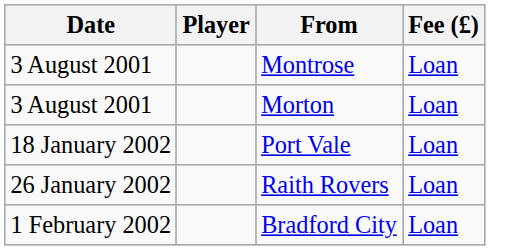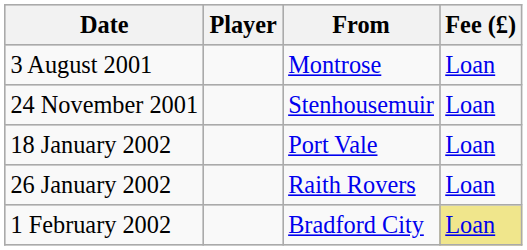 <table class="wikitable sortable" style="font-size:95%">
 <tr>
 <th>Date</th>
 <th>Player</th>
 <th>From</th>
 <th>Fee (£)</th>
 </tr>
 <tr>
 <td>3 August 2001</td>
 <td> </td>
 <td><a href='#'>Montrose</a></td>
 <td><a href='#'>Loan</a></td>
 </tr>
 <tr>
-<td>3 August 2001</td>
+<td>24 November 2001</td>
 <td> </td>
-<td><a href='#'>Morton</a></td>
+<td><a href='#'>Stenhousemuir</a></td>
 <td><a href='#'>Loan</a></td>
 </tr>
 <tr>
 <td>18 January 2002</td>
 <td> </td>
 <td><a href='#'>Port Vale</a></td>
 <td><a href='#'>Loan</a></td>
 </tr>
 <tr>
 <td>26 January 2002</td>
 <td> </td>
 <td><a href='#'>Raith Rovers</a></td>
 <td><a href='#'>Loan</a></td>
 </tr>
 <tr>
 <td>1 February 2002</td>
 <td> </td>
 <td><a href='#'>Bradford City</a></td>
-<td><a href='#'>Loan</a></td>
+<td style="background: khaki;"><a href='#'>Loan</a></td>
 </tr>
 </table>
